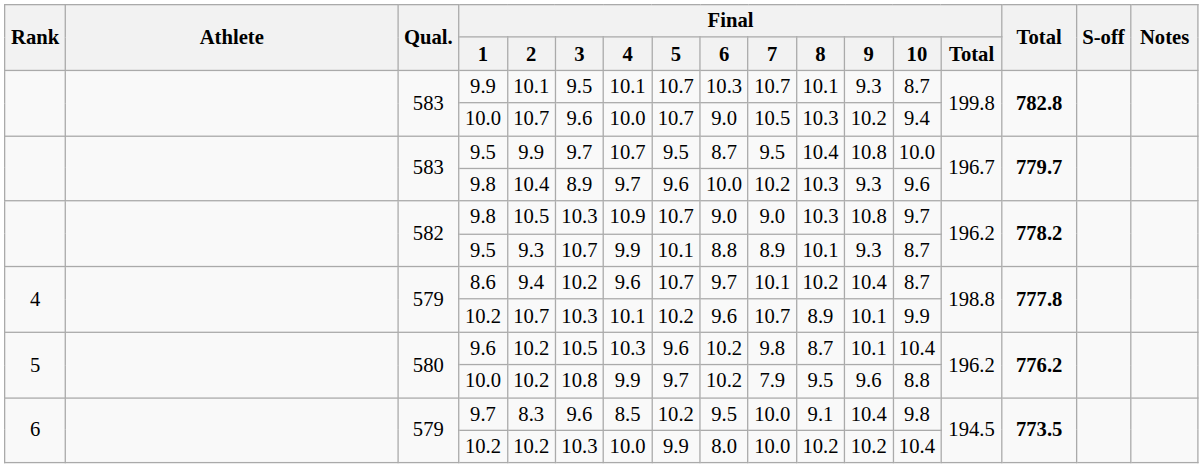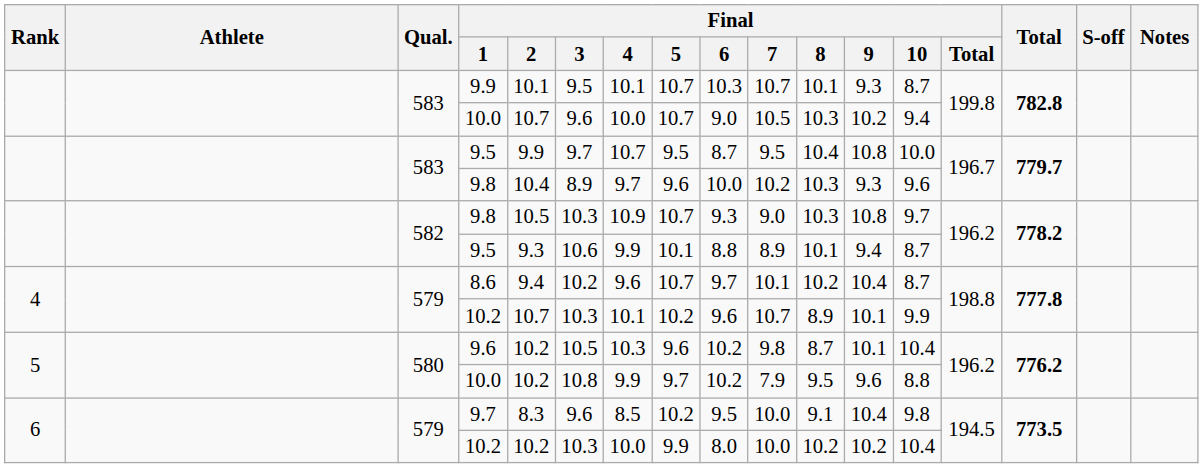 <table class="wikitable" style="text-align:center">
 <tr>
 <th rowspan=2 width=40>Rank</th>
 <th rowspan=2 width=250>Athlete</th>
 <th rowspan=2 width=40>Qual.</th>
 <th colspan=11>Final</th>
 <th rowspan=2 width=50>Total</th>
 <th rowspan=2 width=35>S-off</th>
 <th rowspan=2 width=45>Notes</th>
 </tr>
 <tr>
 <th width=30>1</th>
 <th width=30>2</th>
 <th width=30>3</th>
 <th width=30>4</th>
 <th width=30>5</th>
 <th width=30>6</th>
 <th width=30>7</th>
 <th width=30>8</th>
 <th width=30>9</th>
 <th width=30>10</th>
 <th width=40>Total</th>
 </tr>
 <tr>
 <td rowspan=2></td>
 <td rowspan=2 align=left></td>
 <td rowspan=2>583</td>
 <td>9.9</td>
 <td>10.1</td>
 <td>9.5</td>
 <td>10.1</td>
 <td>10.7</td>
 <td>10.3</td>
 <td>10.7</td>
 <td>10.1</td>
 <td>9.3</td>
 <td>8.7</td>
 <td rowspan=2>199.8</td>
 <td rowspan=2><strong>782.8</strong></td>
 <td rowspan=2></td>
 <td rowspan=2></td>
 </tr>
 <tr>
 <td>10.0</td>
 <td>10.7</td>
 <td>9.6</td>
 <td>10.0</td>
 <td>10.7</td>
 <td>9.0</td>
 <td>10.5</td>
 <td>10.3</td>
 <td>10.2</td>
 <td>9.4</td>
 </tr>
 <tr>
 <td rowspan=2></td>
 <td rowspan=2 align=left></td>
 <td rowspan=2>583</td>
 <td>9.5</td>
 <td>9.9</td>
 <td>9.7</td>
 <td>10.7</td>
 <td>9.5</td>
 <td>8.7</td>
 <td>9.5</td>
 <td>10.4</td>
 <td>10.8</td>
 <td>10.0</td>
 <td rowspan=2>196.7</td>
 <td rowspan=2><strong>779.7</strong></td>
 <td rowspan=2></td>
 <td rowspan=2></td>
 </tr>
 <tr>
 <td>9.8</td>
 <td>10.4</td>
 <td>8.9</td>
 <td>9.7</td>
 <td>9.6</td>
 <td>10.0</td>
 <td>10.2</td>
 <td>10.3</td>
 <td>9.3</td>
 <td>9.6</td>
 </tr>
 <tr>
 <td rowspan=2></td>
 <td rowspan=2 align=left></td>
 <td rowspan=2>582</td>
 <td>9.8</td>
 <td>10.5</td>
 <td>10.3</td>
 <td>10.9</td>
 <td>10.7</td>
-<td>9.0</td>
+<td>9.3</td>
 <td>9.0</td>
 <td>10.3</td>
 <td>10.8</td>
 <td>9.7</td>
 <td rowspan=2>196.2</td>
 <td rowspan=2><strong>778.2</strong></td>
 <td rowspan=2></td>
 <td rowspan=2></td>
 </tr>
 <tr>
 <td>9.5</td>
 <td>9.3</td>
-<td>10.7</td>
+<td>10.6</td>
 <td>9.9</td>
 <td>10.1</td>
 <td>8.8</td>
 <td>8.9</td>
 <td>10.1</td>
-<td>9.3</td>
+<td>9.4</td>
 <td>8.7</td>
 </tr>
 <tr>
 <td rowspan=2>4</td>
 <td rowspan=2 align=left></td>
 <td rowspan=2>579</td>
 <td>8.6</td>
 <td>9.4</td>
 <td>10.2</td>
 <td>9.6</td>
 <td>10.7</td>
 <td>9.7</td>
 <td>10.1</td>
 <td>10.2</td>
 <td>10.4</td>
 <td>8.7</td>
 <td rowspan=2>198.8</td>
 <td rowspan=2><strong>777.8</strong></td>
 <td rowspan=2></td>
 <td rowspan=2></td>
 </tr>
 <tr>
 <td>10.2</td>
 <td>10.7</td>
 <td>10.3</td>
 <td>10.1</td>
 <td>10.2</td>
 <td>9.6</td>
 <td>10.7</td>
 <td>8.9</td>
 <td>10.1</td>
 <td>9.9</td>
 </tr>
 <tr>
 <td rowspan=2>5</td>
 <td rowspan=2 align=left></td>
 <td rowspan=2>580</td>
 <td>9.6</td>
 <td>10.2</td>
 <td>10.5</td>
 <td>10.3</td>
 <td>9.6</td>
 <td>10.2</td>
 <td>9.8</td>
 <td>8.7</td>
 <td>10.1</td>
 <td>10.4</td>
 <td rowspan=2>196.2</td>
 <td rowspan=2><strong>776.2</strong></td>
 <td rowspan=2></td>
 <td rowspan=2></td>
 </tr>
 <tr>
 <td>10.0</td>
 <td>10.2</td>
 <td>10.8</td>
 <td>9.9</td>
 <td>9.7</td>
 <td>10.2</td>
 <td>7.9</td>
 <td>9.5</td>
 <td>9.6</td>
 <td>8.8</td>
 </tr>
 <tr>
 <td rowspan=2>6</td>
 <td rowspan=2 align=left></td>
 <td rowspan=2>579</td>
 <td>9.7</td>
 <td>8.3</td>
 <td>9.6</td>
 <td>8.5</td>
 <td>10.2</td>
 <td>9.5</td>
 <td>10.0</td>
 <td>9.1</td>
 <td>10.4</td>
 <td>9.8</td>
 <td rowspan=2>194.5</td>
 <td rowspan=2><strong>773.5</strong></td>
 <td rowspan=2></td>
 <td rowspan=2></td>
 </tr>
 <tr>
 <td>10.2</td>
 <td>10.2</td>
 <td>10.3</td>
 <td>10.0</td>
 <td>9.9</td>
 <td>8.0</td>
 <td>10.0</td>
 <td>10.2</td>
 <td>10.2</td>
 <td>10.4</td>
 </tr>
 </table>
